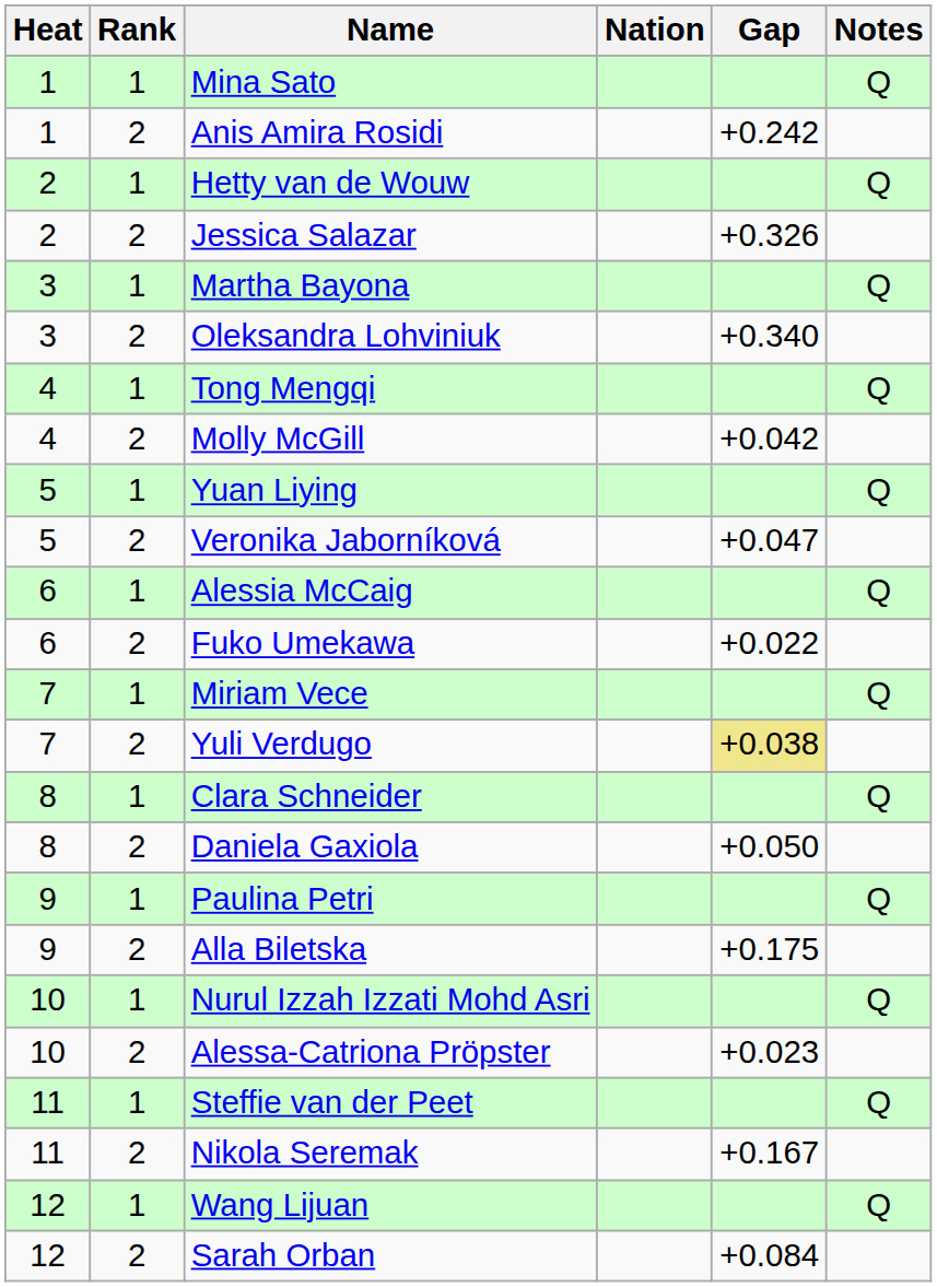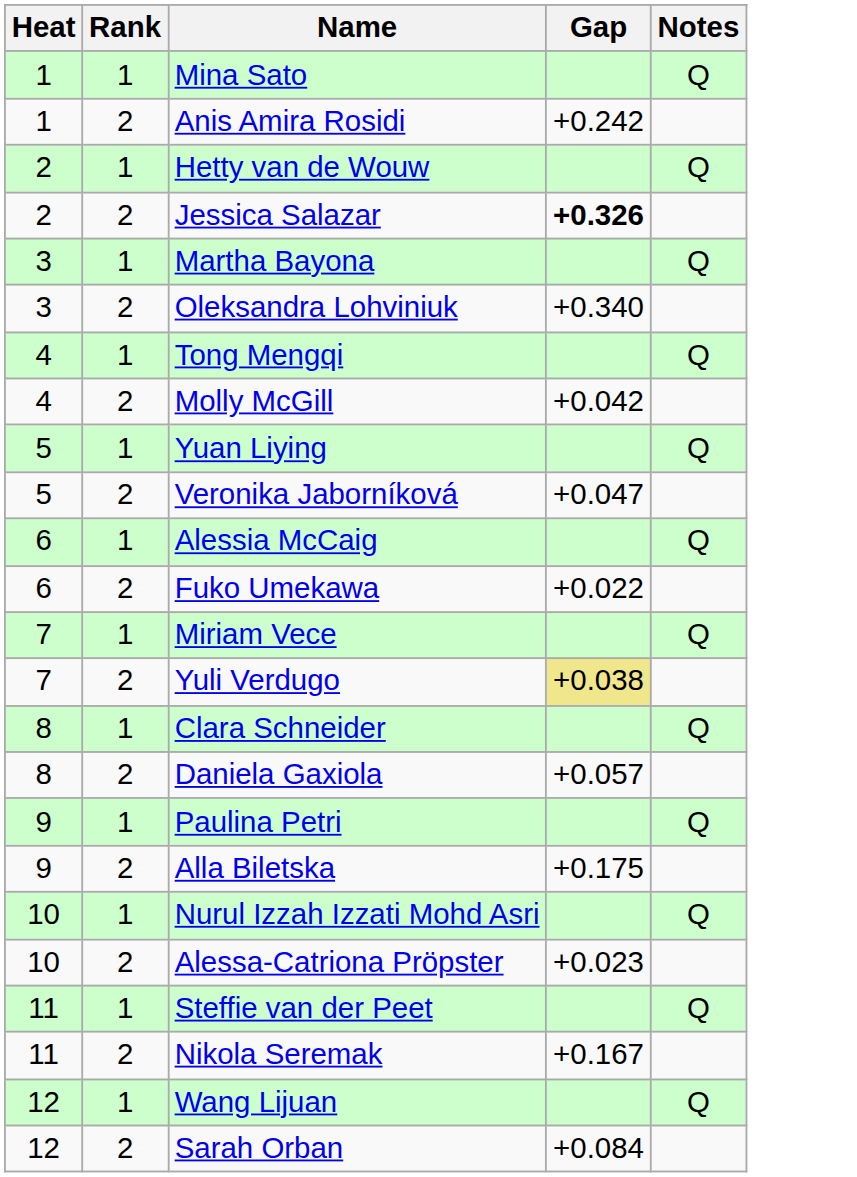 <table class="wikitable sortable" style="text-align:center">
 <tr>
 <th>Heat</th>
 <th>Rank</th>
 <th>Name</th>
-<th>Nation</th>
 <th>Gap</th>
 <th>Notes</th>
 </tr>
 <tr bgcolor=ccffcc>
 <td>1</td>
 <td>1</td>
 <td align=left><a href='#'>Mina Sato</a></td>
-<td align=left></td>
 <td></td>
 <td>Q</td>
 </tr>
 <tr>
 <td>1</td>
 <td>2</td>
 <td align=left><a href='#'>Anis Amira Rosidi</a></td>
-<td align=left></td>
 <td>+0.242</td>
 <td></td>
 </tr>
 <tr bgcolor=ccffcc>
 <td>2</td>
 <td>1</td>
 <td align=left><a href='#'>Hetty van de Wouw</a></td>
-<td align=left></td>
 <td></td>
 <td>Q</td>
 </tr>
 <tr>
 <td>2</td>
 <td>2</td>
 <td align=left><a href='#'>Jessica Salazar</a></td>
-<td align=left></td>
-<td>+0.326</td>
+<td><strong>+0.326</strong></td>
 <td></td>
 </tr>
 <tr bgcolor=ccffcc>
 <td>3</td>
 <td>1</td>
 <td align=left><a href='#'>Martha Bayona</a></td>
-<td align=left></td>
 <td></td>
 <td>Q</td>
 </tr>
 <tr>
 <td>3</td>
 <td>2</td>
 <td align=left><a href='#'>Oleksandra Lohviniuk</a></td>
-<td align=left></td>
 <td>+0.340</td>
 <td></td>
 </tr>
 <tr bgcolor=ccffcc>
 <td>4</td>
 <td>1</td>
 <td align=left><a href='#'>Tong Mengqi</a></td>
-<td align=left></td>
 <td></td>
 <td>Q</td>
 </tr>
 <tr>
 <td>4</td>
 <td>2</td>
 <td align=left><a href='#'>Molly McGill</a></td>
-<td align=left></td>
 <td>+0.042</td>
 <td></td>
 </tr>
 <tr bgcolor=ccffcc>
 <td>5</td>
 <td>1</td>
 <td align=left><a href='#'>Yuan Liying</a></td>
-<td align=left></td>
 <td></td>
 <td>Q</td>
 </tr>
 <tr>
 <td>5</td>
 <td>2</td>
 <td align=left><a href='#'>Veronika Jaborníková</a></td>
-<td align=left></td>
 <td>+0.047</td>
 <td></td>
 </tr>
 <tr bgcolor=ccffcc>
 <td>6</td>
 <td>1</td>
 <td align=left><a href='#'>Alessia McCaig</a></td>
-<td align=left></td>
 <td></td>
 <td>Q</td>
 </tr>
 <tr>
 <td>6</td>
 <td>2</td>
 <td align=left><a href='#'>Fuko Umekawa</a></td>
-<td align=left></td>
 <td>+0.022</td>
 <td></td>
 </tr>
 <tr bgcolor=ccffcc>
 <td>7</td>
 <td>1</td>
 <td align=left><a href='#'>Miriam Vece</a></td>
-<td align=left></td>
 <td></td>
 <td>Q</td>
 </tr>
 <tr>
 <td>7</td>
 <td>2</td>
 <td align=left><a href='#'>Yuli Verdugo</a></td>
-<td align=left></td>
 <td style="background: khaki;">+0.038</td>
 <td></td>
 </tr>
 <tr bgcolor=ccffcc>
 <td>8</td>
 <td>1</td>
 <td align=left><a href='#'>Clara Schneider</a></td>
-<td align=left></td>
 <td></td>
 <td>Q</td>
 </tr>
 <tr>
 <td>8</td>
 <td>2</td>
 <td align=left><a href='#'>Daniela Gaxiola</a></td>
-<td align=left></td>
-<td>+0.050</td>
+<td>+0.057</td>
 <td></td>
 </tr>
 <tr bgcolor=ccffcc>
 <td>9</td>
 <td>1</td>
 <td align=left><a href='#'>Paulina Petri</a></td>
-<td align=left></td>
 <td></td>
 <td>Q</td>
 </tr>
 <tr>
 <td>9</td>
 <td>2</td>
 <td align=left><a href='#'>Alla Biletska</a></td>
-<td align=left></td>
 <td>+0.175</td>
 <td></td>
 </tr>
 <tr bgcolor=ccffcc>
 <td>10</td>
 <td>1</td>
 <td align=left><a href='#'>Nurul Izzah Izzati Mohd Asri</a></td>
-<td align=left></td>
 <td></td>
 <td>Q</td>
 </tr>
 <tr>
 <td>10</td>
 <td>2</td>
 <td align=left><a href='#'>Alessa-Catriona Pröpster</a></td>
-<td align=left></td>
 <td>+0.023</td>
 <td></td>
 </tr>
 <tr bgcolor=ccffcc>
 <td>11</td>
 <td>1</td>
 <td align=left><a href='#'>Steffie van der Peet</a></td>
-<td align=left></td>
 <td></td>
 <td>Q</td>
 </tr>
 <tr>
 <td>11</td>
 <td>2</td>
 <td align=left><a href='#'>Nikola Seremak</a></td>
-<td align=left></td>
 <td>+0.167</td>
 <td></td>
 </tr>
 <tr bgcolor=ccffcc>
 <td>12</td>
 <td>1</td>
 <td align=left><a href='#'>Wang Lijuan</a></td>
-<td align=left></td>
 <td></td>
 <td>Q</td>
 </tr>
 <tr>
 <td>12</td>
 <td>2</td>
 <td align=left><a href='#'>Sarah Orban</a></td>
-<td align=left></td>
 <td>+0.084</td>
 <td></td>
 </tr>
 </table>
